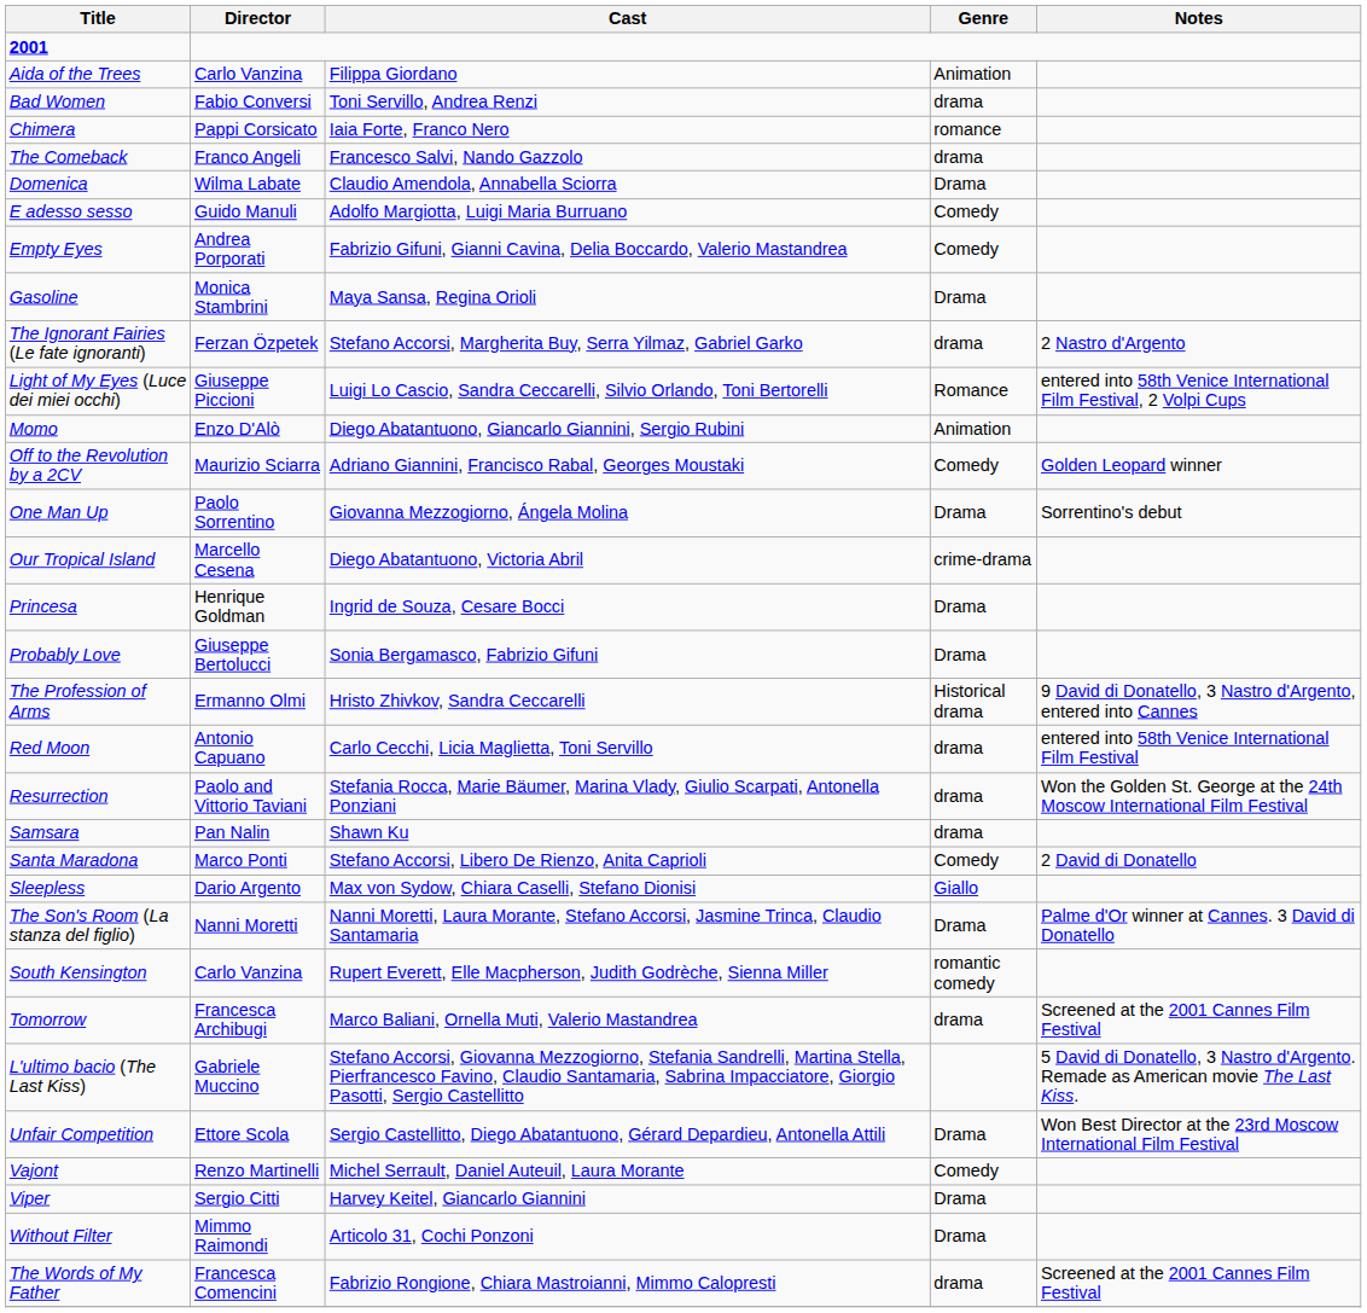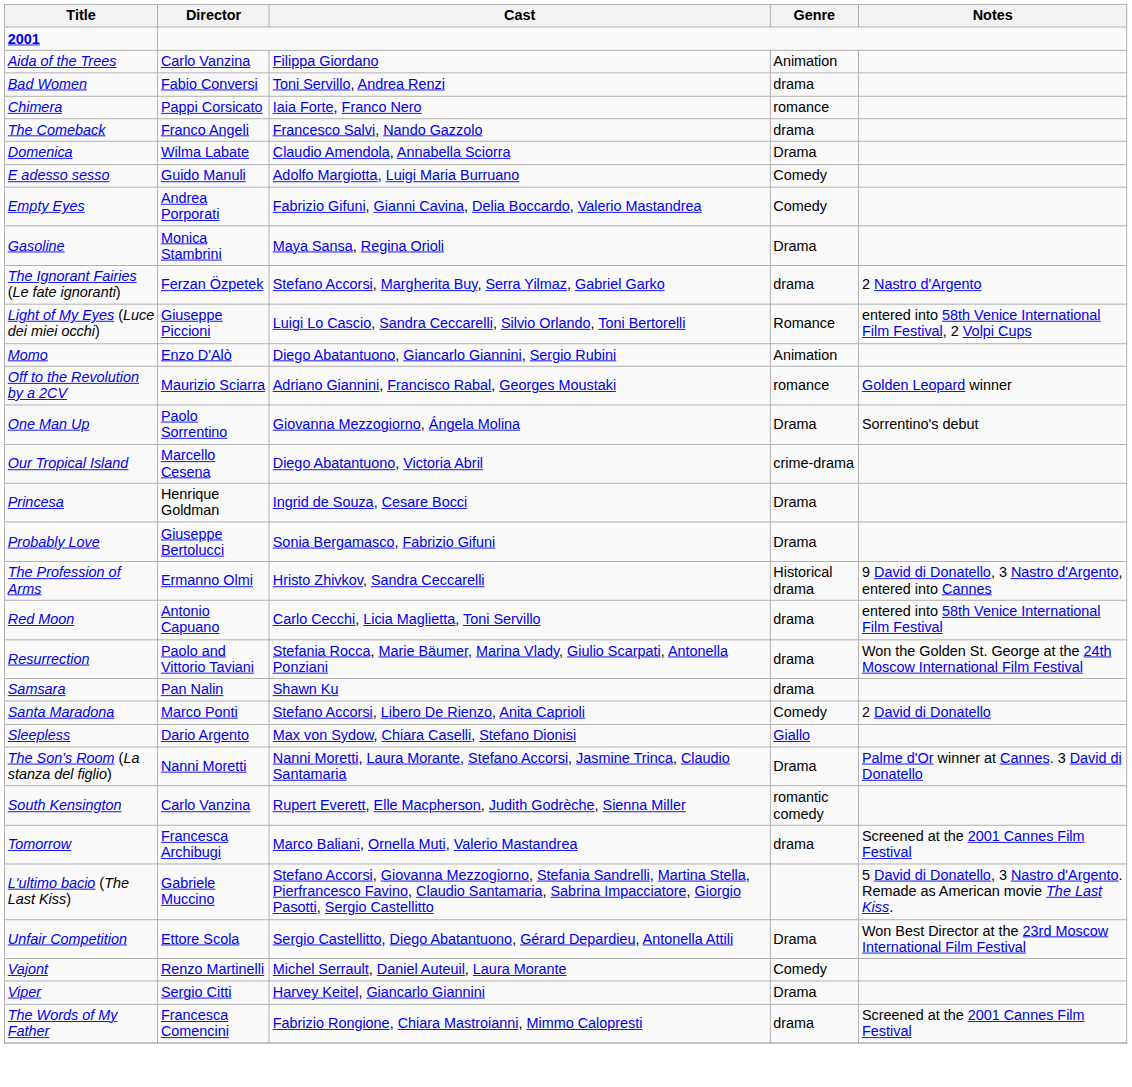 <table class="wikitable">
 <tr>
 <th>Title</th>
 <th>Director</th>
 <th>Cast</th>
 <th>Genre</th>
 <th>Notes</th>
 </tr>
 <tr>
 <td><strong><a href='#'>2001</a></strong></td>
 </tr>
 <tr>
 <td><em><a href='#'>Aida of the Trees</a></em></td>
 <td><a href='#'>Carlo Vanzina</a></td>
 <td><a href='#'>Filippa Giordano</a></td>
 <td>Animation</td>
 <td></td>
 </tr>
 <tr>
 <td><em><a href='#'>Bad Women</a></em></td>
 <td><a href='#'>Fabio Conversi</a></td>
 <td><a href='#'>Toni Servillo</a>, <a href='#'>Andrea Renzi</a></td>
 <td>drama</td>
 <td></td>
 </tr>
 <tr>
 <td><em><a href='#'>Chimera</a></em></td>
 <td><a href='#'>Pappi Corsicato</a></td>
 <td><a href='#'>Iaia Forte</a>, <a href='#'>Franco Nero</a></td>
 <td>romance</td>
 <td></td>
 </tr>
 <tr>
 <td><em><a href='#'>The Comeback</a></em></td>
 <td><a href='#'>Franco Angeli</a></td>
 <td><a href='#'>Francesco Salvi</a>, <a href='#'>Nando Gazzolo</a></td>
 <td>drama</td>
 <td></td>
 </tr>
 <tr>
 <td><em><a href='#'>Domenica</a></em></td>
 <td><a href='#'>Wilma Labate</a></td>
 <td><a href='#'>Claudio Amendola</a>, <a href='#'>Annabella Sciorra</a></td>
 <td>Drama</td>
 <td></td>
 </tr>
 <tr>
 <td><em><a href='#'>E adesso sesso</a></em></td>
 <td><a href='#'>Guido Manuli</a></td>
 <td><a href='#'>Adolfo Margiotta</a>, <a href='#'>Luigi Maria Burruano</a></td>
 <td>Comedy</td>
 <td></td>
 </tr>
 <tr>
 <td><em><a href='#'>Empty Eyes</a></em></td>
 <td><a href='#'>Andrea Porporati</a></td>
 <td><a href='#'>Fabrizio Gifuni</a>, <a href='#'>Gianni Cavina</a>, <a href='#'>Delia Boccardo</a>, <a href='#'>Valerio Mastandrea</a></td>
 <td>Comedy</td>
 <td></td>
 </tr>
 <tr>
 <td><em><a href='#'>Gasoline</a></em></td>
 <td><a href='#'>Monica Stambrini</a></td>
 <td><a href='#'>Maya Sansa</a>, <a href='#'>Regina Orioli</a></td>
 <td>Drama</td>
 <td></td>
 </tr>
 <tr>
 <td><em><a href='#'>The Ignorant Fairies</a></em> (<em>Le fate ignoranti</em>)</td>
 <td><a href='#'>Ferzan Özpetek</a></td>
 <td><a href='#'>Stefano Accorsi</a>, <a href='#'>Margherita Buy</a>, <a href='#'>Serra Yilmaz</a>, <a href='#'>Gabriel Garko</a></td>
 <td>drama</td>
 <td>2  <a href='#'>Nastro d'Argento</a></td>
 </tr>
 <tr>
 <td><em><a href='#'>Light of My Eyes</a></em> (<em>Luce dei miei occhi</em>)</td>
 <td><a href='#'>Giuseppe Piccioni</a></td>
 <td><a href='#'>Luigi Lo Cascio</a>, <a href='#'>Sandra Ceccarelli</a>, <a href='#'>Silvio Orlando</a>, <a href='#'>Toni Bertorelli</a></td>
 <td>Romance</td>
 <td>entered into <a href='#'>58th Venice International Film Festival</a>, 2 <a href='#'>Volpi Cups</a></td>
 </tr>
 <tr>
 <td><em><a href='#'>Momo</a></em></td>
 <td><a href='#'>Enzo D'Alò</a></td>
 <td><a href='#'>Diego Abatantuono</a>, <a href='#'>Giancarlo Giannini</a>, <a href='#'>Sergio Rubini</a></td>
 <td>Animation</td>
 <td></td>
 </tr>
 <tr>
 <td><em><a href='#'>Off to the Revolution by a 2CV</a></em></td>
 <td><a href='#'>Maurizio Sciarra</a></td>
 <td><a href='#'>Adriano Giannini</a>, <a href='#'>Francisco Rabal</a>, <a href='#'>Georges Moustaki</a></td>
-<td>Comedy</td>
+<td>romance</td>
 <td><a href='#'>Golden Leopard</a> winner</td>
 </tr>
 <tr>
 <td><em><a href='#'>One Man Up</a></em></td>
 <td><a href='#'>Paolo Sorrentino</a></td>
 <td><a href='#'>Giovanna Mezzogiorno</a>, <a href='#'>Ángela Molina</a></td>
 <td>Drama</td>
 <td>Sorrentino's debut</td>
 </tr>
 <tr>
 <td><em><a href='#'>Our Tropical Island</a></em></td>
 <td><a href='#'>Marcello Cesena</a></td>
 <td><a href='#'>Diego Abatantuono</a>, <a href='#'>Victoria Abril</a></td>
 <td>crime-drama</td>
 <td></td>
 </tr>
 <tr>
 <td><em><a href='#'>Princesa</a></em></td>
 <td>Henrique Goldman</td>
 <td><a href='#'>Ingrid de Souza</a>, <a href='#'>Cesare Bocci</a></td>
 <td>Drama</td>
 <td></td>
 </tr>
 <tr>
 <td><em><a href='#'>Probably Love</a></em></td>
 <td><a href='#'>Giuseppe Bertolucci</a></td>
 <td><a href='#'>Sonia Bergamasco</a>, <a href='#'>Fabrizio Gifuni</a></td>
 <td>Drama</td>
 <td></td>
 </tr>
 <tr>
 <td><em><a href='#'>The Profession of Arms</a></em></td>
 <td><a href='#'>Ermanno Olmi</a></td>
 <td><a href='#'>Hristo Zhivkov</a>, <a href='#'>Sandra Ceccarelli</a></td>
 <td>Historical drama</td>
 <td>9 <a href='#'>David di Donatello</a>, 3 <a href='#'>Nastro d'Argento</a>, entered into <a href='#'>Cannes</a></td>
 </tr>
 <tr>
 <td><em><a href='#'>Red Moon</a></em></td>
 <td><a href='#'>Antonio Capuano</a></td>
 <td><a href='#'>Carlo Cecchi</a>, <a href='#'>Licia Maglietta</a>, <a href='#'>Toni Servillo</a></td>
 <td>drama</td>
 <td>entered into <a href='#'>58th Venice International Film Festival</a></td>
 </tr>
 <tr>
 <td><em><a href='#'>Resurrection</a></em></td>
 <td><a href='#'>Paolo and Vittorio Taviani</a></td>
 <td><a href='#'>Stefania Rocca</a>, <a href='#'>Marie Bäumer</a>, <a href='#'>Marina Vlady</a>, <a href='#'>Giulio Scarpati</a>, <a href='#'>Antonella Ponziani</a></td>
 <td>drama</td>
 <td>Won the Golden St. George at the <a href='#'>24th Moscow International Film Festival</a></td>
 </tr>
 <tr>
 <td><em><a href='#'>Samsara</a></em></td>
 <td><a href='#'>Pan Nalin</a></td>
 <td><a href='#'>Shawn Ku</a></td>
 <td>drama</td>
 <td></td>
 </tr>
 <tr>
 <td><em><a href='#'>Santa Maradona</a></em></td>
 <td><a href='#'>Marco Ponti</a></td>
 <td><a href='#'>Stefano Accorsi</a>, <a href='#'>Libero De Rienzo</a>, <a href='#'>Anita Caprioli</a></td>
 <td>Comedy</td>
 <td>2 <a href='#'>David di Donatello</a></td>
 </tr>
 <tr>
 <td><em><a href='#'>Sleepless</a></em></td>
 <td><a href='#'>Dario Argento</a></td>
 <td><a href='#'>Max von Sydow</a>, <a href='#'>Chiara Caselli</a>, <a href='#'>Stefano Dionisi</a></td>
 <td><a href='#'>Giallo</a></td>
 <td></td>
 </tr>
 <tr>
 <td><em><a href='#'>The Son's Room</a></em> (<em>La stanza del figlio</em>)</td>
 <td><a href='#'>Nanni Moretti</a></td>
 <td><a href='#'>Nanni Moretti</a>, <a href='#'>Laura Morante</a>, <a href='#'>Stefano Accorsi</a>, <a href='#'>Jasmine Trinca</a>, <a href='#'>Claudio Santamaria</a></td>
 <td>Drama</td>
 <td><a href='#'>Palme d'Or</a> winner at <a href='#'>Cannes</a>. 3 <a href='#'>David di Donatello</a></td>
 </tr>
 <tr>
 <td><em><a href='#'>South Kensington</a></em></td>
 <td><a href='#'>Carlo Vanzina</a></td>
 <td><a href='#'>Rupert Everett</a>, <a href='#'>Elle Macpherson</a>, <a href='#'>Judith Godrèche</a>, <a href='#'>Sienna Miller</a></td>
 <td>romantic comedy</td>
 <td></td>
 </tr>
 <tr>
 <td><em><a href='#'>Tomorrow</a></em></td>
 <td><a href='#'>Francesca Archibugi</a></td>
 <td><a href='#'>Marco Baliani</a>, <a href='#'>Ornella Muti</a>, <a href='#'>Valerio Mastandrea</a></td>
 <td>drama</td>
 <td>Screened at the <a href='#'>2001 Cannes Film Festival</a></td>
 </tr>
 <tr>
 <td><em><a href='#'>L'ultimo bacio</a></em> (<em>The Last Kiss</em>)</td>
 <td><a href='#'>Gabriele Muccino</a></td>
 <td><a href='#'>Stefano Accorsi</a>, <a href='#'>Giovanna Mezzogiorno</a>, <a href='#'>Stefania Sandrelli</a>, <a href='#'>Martina Stella</a>, <a href='#'>Pierfrancesco Favino</a>, <a href='#'>Claudio Santamaria</a>, <a href='#'>Sabrina Impacciatore</a>, <a href='#'>Giorgio Pasotti</a>, <a href='#'>Sergio Castellitto</a></td>
 <td></td>
 <td>5 <a href='#'>David di Donatello</a>, 3 <a href='#'>Nastro d'Argento</a>. Remade as American movie <em><a href='#'>The Last Kiss</a></em>.</td>
 </tr>
 <tr>
 <td><em><a href='#'>Unfair Competition</a></em></td>
 <td><a href='#'>Ettore Scola</a></td>
 <td><a href='#'>Sergio Castellitto</a>, <a href='#'>Diego Abatantuono</a>, <a href='#'>Gérard Depardieu</a>, <a href='#'>Antonella Attili</a></td>
 <td>Drama</td>
 <td>Won Best Director at the <a href='#'>23rd Moscow International Film Festival</a></td>
 </tr>
 <tr>
 <td><em><a href='#'>Vajont</a></em></td>
 <td><a href='#'>Renzo Martinelli</a></td>
 <td><a href='#'>Michel Serrault</a>, <a href='#'>Daniel Auteuil</a>, <a href='#'>Laura Morante</a></td>
 <td>Comedy</td>
 <td></td>
 </tr>
 <tr>
 <td><em><a href='#'>Viper</a></em></td>
 <td><a href='#'>Sergio Citti</a></td>
 <td><a href='#'>Harvey Keitel</a>, <a href='#'>Giancarlo Giannini</a></td>
 <td>Drama</td>
 <td></td>
 </tr>
 <tr>
-<td><em><a href='#'>Without Filter</a></em></td>
-<td><a href='#'>Mimmo Raimondi</a></td>
-<td><a href='#'>Articolo 31</a>, <a href='#'>Cochi Ponzoni</a></td>
-<td>Drama</td>
-<td></td>
-</tr>
-<tr>
 <td><em><a href='#'>The Words of My Father</a></em></td>
 <td><a href='#'>Francesca Comencini</a></td>
 <td><a href='#'>Fabrizio Rongione</a>, <a href='#'>Chiara Mastroianni</a>, <a href='#'>Mimmo Calopresti</a></td>
 <td>drama</td>
 <td>Screened at the <a href='#'>2001 Cannes Film Festival</a></td>
 </tr>
 <tr>
 </tr>
 </table>
